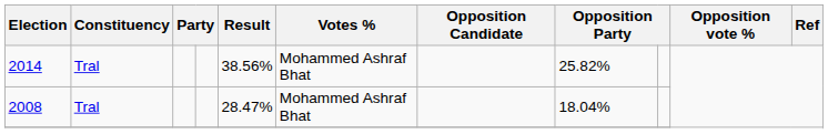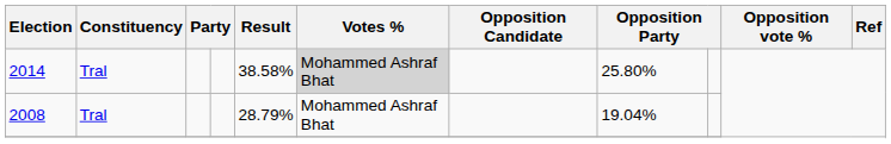 <table class="wikitable sortable">
 <tr>
 <th>Election</th>
 <th>Constituency</th>
 <th colspan="2">Party</th>
 <th>Result</th>
 <th>Votes %</th>
 <th>Opposition Candidate</th>
 <th colspan="2">Opposition Party</th>
 <th>Opposition vote %</th>
 <th>Ref</th>
 </tr>
 <tr>
 <td><a href='#'>2014</a></td>
 <td><a href='#'>Tral</a></td>
 <td></td>
 <td></td>
-<td>38.56%</td>
-<td>Mohammed Ashraf Bhat</td>
+<td>38.58%</td>
+<td style="background: lightgrey;">Mohammed Ashraf Bhat</td>
 <td></td>
-<td>25.82%</td>
+<td>25.80%</td>
 <td></td>
 </tr>
 <tr>
 <td><a href='#'>2008</a></td>
 <td><a href='#'>Tral</a></td>
 <td></td>
 <td></td>
-<td>28.47%</td>
+<td>28.79%</td>
 <td>Mohammed Ashraf Bhat</td>
 <td></td>
-<td>18.04%</td>
+<td>19.04%</td>
 <td></td>
 </tr>
 <tr>
 </tr>
 </table>
